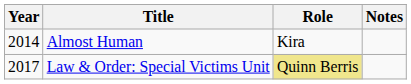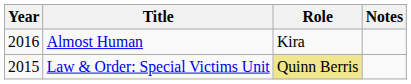 <table class="wikitable">
 <tr>
 </tr>
 <tr>
 <th>Year</th>
 <th>Title</th>
 <th>Role</th>
 <th>Notes</th>
 </tr>
 <tr>
-<td>2014</td>
+<td>2016</td>
 <td><a href='#'>Almost Human</a></td>
 <td>Kira</td>
 <td></td>
 </tr>
 <tr>
-<td>2017</td>
+<td>2015</td>
 <td><a href='#'>Law & Order: Special Victims Unit</a></td>
 <td style="background: khaki;">Quinn Berris</td>
 <td></td>
 </tr>
 </table>
